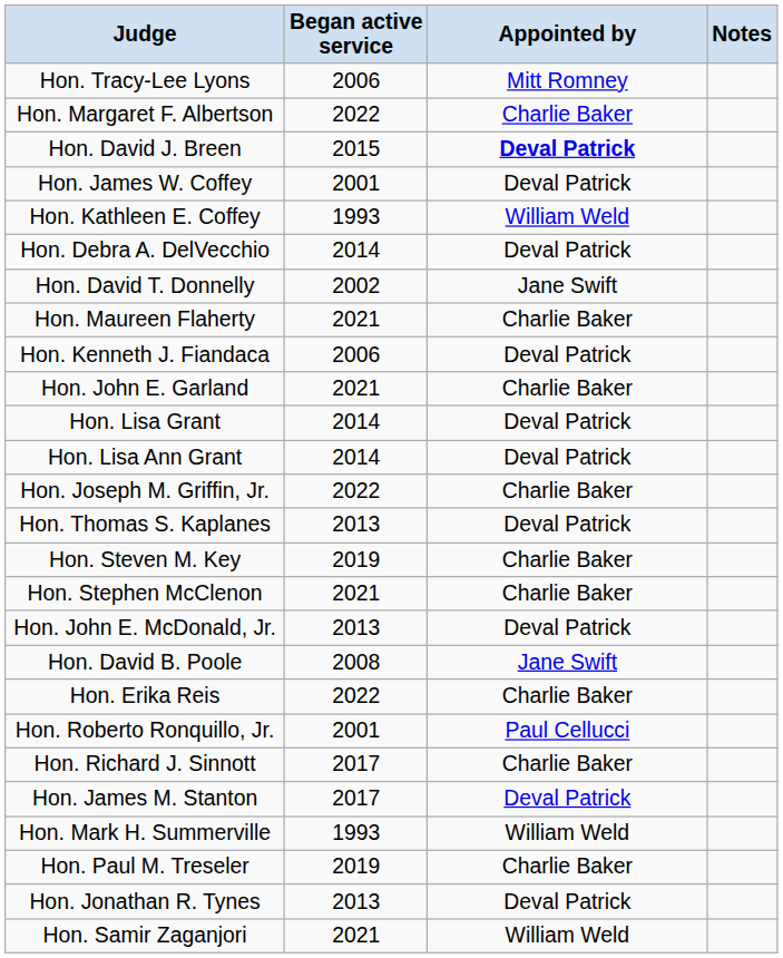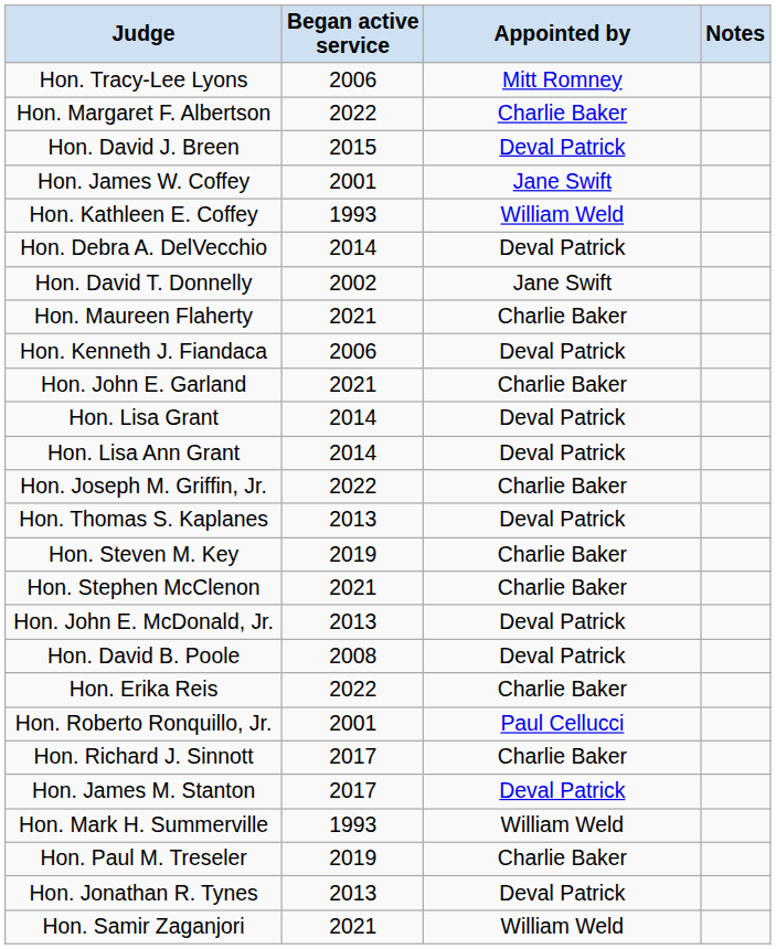 <table class="wikitable" style="text-align:center" cellpadding="3">
 <tr>
 <th style="background:#cee0f2" width="200">Judge</th>
 <th style="background-color:#cee0f2;">Began active<br>service</th>
 <th style="background:#cee0f2" width="200">Appointed by</th>
 <th style="background-color:#cee0f2;">Notes</th>
 </tr>
 <tr>
 <td>Hon. Tracy-Lee Lyons</td>
 <td>2006</td>
 <td><a href='#'>Mitt Romney</a></td>
 <td></td>
 </tr>
 <tr>
 <td>Hon. Margaret F. Albertson</td>
 <td>2022</td>
 <td><a href='#'>Charlie Baker</a></td>
 <td></td>
 </tr>
 <tr>
 <td>Hon. David J. Breen</td>
 <td>2015</td>
-<td><strong><a href='#'>Deval Patrick</a></strong></td>
+<td><a href='#'>Deval Patrick</a></td>
 <td></td>
 </tr>
 <tr>
 <td>Hon. James W. Coffey</td>
 <td>2001</td>
-<td>Deval Patrick</td>
+<td><a href='#'>Jane Swift</a></td>
 <td></td>
 </tr>
 <tr>
 <td>Hon. Kathleen E. Coffey</td>
 <td>1993</td>
 <td><a href='#'>William Weld</a></td>
 <td></td>
 </tr>
 <tr>
 <td>Hon. Debra A. DelVecchio</td>
 <td>2014</td>
 <td>Deval Patrick</td>
 <td></td>
 </tr>
 <tr>
 <td>Hon. David T. Donnelly</td>
 <td>2002</td>
 <td>Jane Swift</td>
 <td></td>
 </tr>
 <tr>
 <td>Hon. Maureen Flaherty</td>
 <td>2021</td>
 <td>Charlie Baker</td>
 <td></td>
 </tr>
 <tr>
 <td>Hon. Kenneth J. Fiandaca</td>
 <td>2006</td>
 <td>Deval Patrick</td>
 <td></td>
 </tr>
 <tr>
 <td>Hon. John E. Garland</td>
 <td>2021</td>
 <td>Charlie Baker</td>
 <td></td>
 </tr>
 <tr>
 <td>Hon. Lisa Grant</td>
 <td>2014</td>
 <td>Deval Patrick</td>
 <td></td>
 </tr>
 <tr>
 <td>Hon. Lisa Ann Grant</td>
 <td>2014</td>
 <td>Deval Patrick</td>
 <td></td>
 </tr>
 <tr>
 <td>Hon. Joseph M. Griffin, Jr.</td>
 <td>2022</td>
 <td>Charlie Baker</td>
 <td></td>
 </tr>
 <tr>
 <td>Hon. Thomas S. Kaplanes</td>
 <td>2013</td>
 <td>Deval Patrick</td>
 <td></td>
 </tr>
 <tr>
 <td>Hon. Steven M. Key</td>
 <td>2019</td>
 <td>Charlie Baker</td>
 <td></td>
 </tr>
 <tr>
 <td>Hon. Stephen McClenon</td>
 <td>2021</td>
 <td>Charlie Baker</td>
 <td></td>
 </tr>
 <tr>
 <td>Hon. John E. McDonald, Jr.</td>
 <td>2013</td>
 <td>Deval Patrick</td>
 <td></td>
 </tr>
 <tr>
 <td>Hon. David B. Poole</td>
 <td>2008</td>
-<td><a href='#'>Jane Swift</a></td>
+<td>Deval Patrick</td>
 <td></td>
 </tr>
 <tr>
 <td>Hon. Erika Reis</td>
 <td>2022</td>
 <td>Charlie Baker</td>
 <td></td>
 </tr>
 <tr>
 <td>Hon. Roberto Ronquillo, Jr.</td>
 <td>2001</td>
 <td><a href='#'>Paul Cellucci</a></td>
 <td></td>
 </tr>
 <tr>
 <td>Hon. Richard J. Sinnott</td>
 <td>2017</td>
 <td>Charlie Baker</td>
 <td></td>
 </tr>
 <tr>
 <td>Hon. James M. Stanton</td>
 <td>2017</td>
 <td><a href='#'>Deval Patrick</a></td>
 <td></td>
 </tr>
 <tr>
 <td>Hon. Mark H. Summerville</td>
 <td>1993</td>
 <td>William Weld</td>
 <td></td>
 </tr>
 <tr>
 <td>Hon. Paul M. Treseler</td>
 <td>2019</td>
 <td>Charlie Baker</td>
 <td></td>
 </tr>
 <tr>
 <td>Hon. Jonathan R. Tynes</td>
 <td>2013</td>
 <td>Deval Patrick</td>
 <td></td>
 </tr>
 <tr>
 <td>Hon. Samir Zaganjori</td>
 <td>2021</td>
 <td>William Weld</td>
 <td></td>
 </tr>
 </table>
